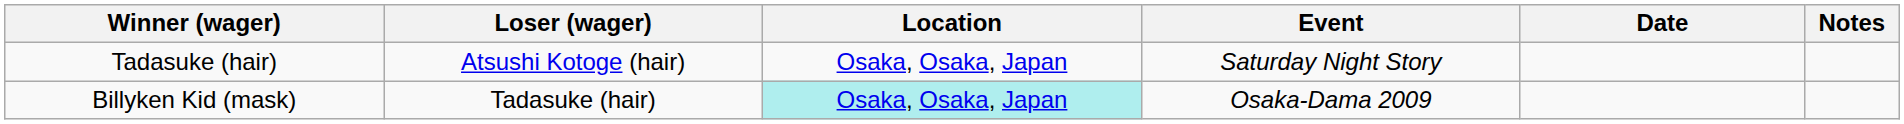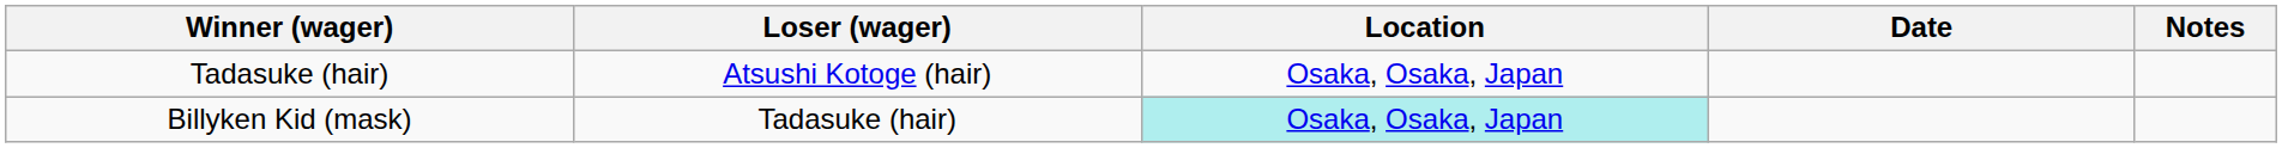 <table class="wikitable" style="width:100%;">
 <tr>
 <th width=20%>Winner (wager)</th>
 <th width=20%>Loser (wager)</th>
 <th width=20%>Location</th>
-<th width=20%>Event</th>
 <th width=15%>Date</th>
 <th width=5%>Notes</th>
 </tr>
 <tr style="text-align:center;">
 <td>Tadasuke (hair)</td>
 <td><a href='#'>Atsushi Kotoge</a> (hair)</td>
 <td><a href='#'>Osaka</a>, <a href='#'>Osaka</a>, <a href='#'>Japan</a></td>
-<td><em>Saturday Night Story</em></td>
 <td></td>
 <td></td>
 </tr>
 <tr style="text-align:center;">
 <td>Billyken Kid (mask)</td>
 <td>Tadasuke (hair)</td>
 <td style="background: paleturquoise;"><a href='#'>Osaka</a>, <a href='#'>Osaka</a>, <a href='#'>Japan</a></td>
-<td><em>Osaka-Dama 2009</em></td>
 <td></td>
 <td></td>
 </tr>
 </table>
